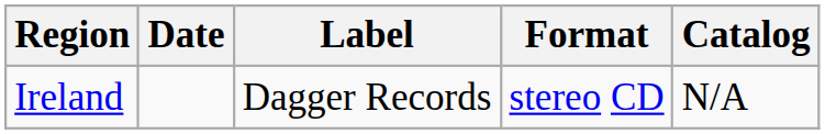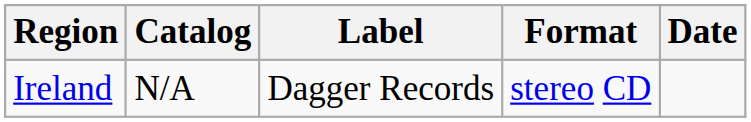 <table class="wikitable">
 <tr>
 <th>Region</th>
-<th>Date</th>
+<th>Catalog</th>
 <th>Label</th>
 <th>Format</th>
-<th>Catalog</th>
+<th>Date</th>
 </tr>
 <tr>
 <td rowspan="1"><a href='#'>Ireland</a></td>
-<td rowspan="1"></td>
+<td>N/A</td>
 <td rowspan="1">Dagger Records</td>
 <td><a href='#'>stereo</a> <a href='#'>CD</a></td>
-<td>N/A</td>
+<td rowspan="1"></td>
 </tr>
 </table>
